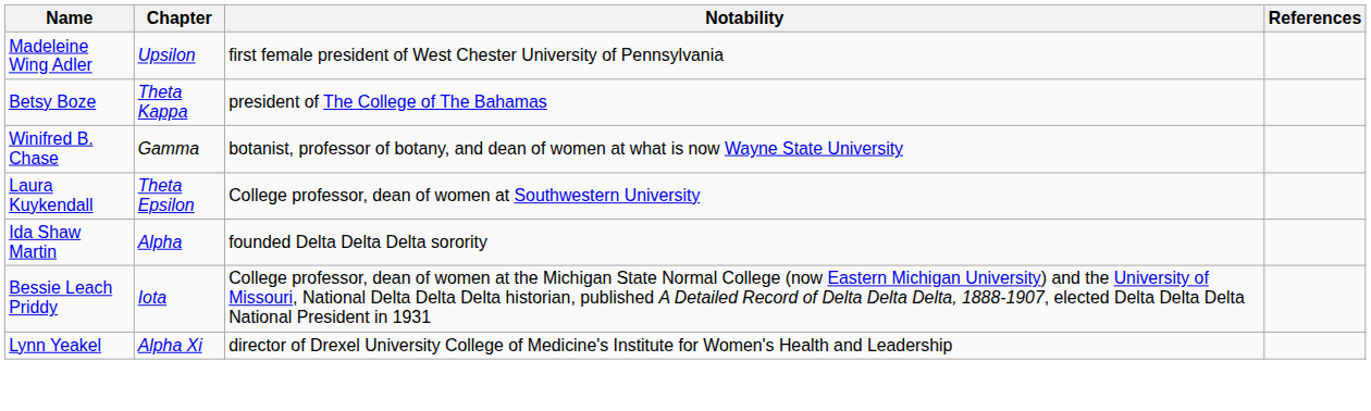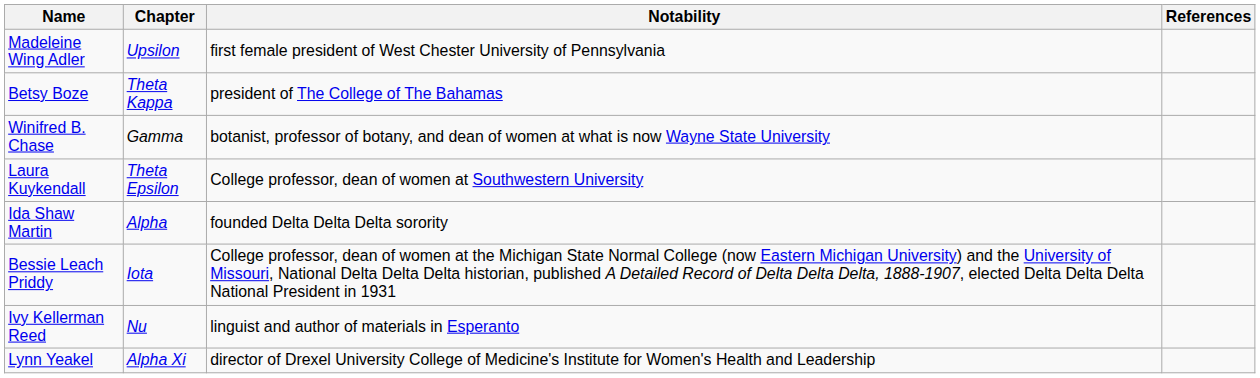 <table class="wikitable sortable" style="width:100%;">
 <tr>
 <th>Name</th>
 <th>Chapter</th>
 <th>Notability</th>
 <th>References</th>
 </tr>
 <tr>
 <td><a href='#'>Madeleine Wing Adler</a></td>
 <td><a href='#'><em>Upsilon</em></a></td>
 <td>first female president of West Chester University of Pennsylvania</td>
 <td></td>
 </tr>
 <tr>
 <td><a href='#'>Betsy Boze</a></td>
 <td><a href='#'><em>Theta Kappa</em></a></td>
 <td>president of <a href='#'>The College of The Bahamas</a></td>
 <td></td>
 </tr>
 <tr>
 <td><a href='#'>Winifred B. Chase</a></td>
 <td><em>Gamma</em></td>
 <td>botanist, professor of botany, and dean of women at what is now <a href='#'>Wayne State University</a></td>
 <td></td>
 </tr>
 <tr>
 <td><a href='#'>Laura Kuykendall</a></td>
 <td><a href='#'><em>Theta Epsilon</em></a></td>
 <td>College professor, dean of women at <a href='#'>Southwestern University</a></td>
 <td></td>
 </tr>
 <tr>
 <td><a href='#'>Ida Shaw Martin</a></td>
 <td><a href='#'><em>Alpha</em></a></td>
 <td>founded Delta Delta Delta sorority</td>
 <td></td>
 </tr>
 <tr>
 <td><a href='#'>Bessie Leach Priddy</a></td>
 <td><a href='#'><em>Iota</em></a></td>
 <td>College professor, dean of women at the Michigan State Normal College (now <a href='#'>Eastern Michigan University</a>) and the <a href='#'>University of Missouri</a>, National Delta Delta Delta historian, published <em>A Detailed Record of Delta Delta Delta, 1888-1907</em>, elected Delta Delta Delta National President in 1931</td>
 <td></td>
 </tr>
 <tr>
+<td><a href='#'>Ivy Kellerman Reed</a></td>
+<td><a href='#'><em>Nu</em></a></td>
+<td>linguist and author of materials in <a href='#'>Esperanto</a></td>
+<td></td>
+</tr>
+<tr>
 <td><a href='#'>Lynn Yeakel</a></td>
 <td><a href='#'><em>Alpha Xi</em></a></td>
 <td>director of Drexel University College of Medicine's Institute for Women's Health and Leadership</td>
 <td></td>
 </tr>
 </table>
